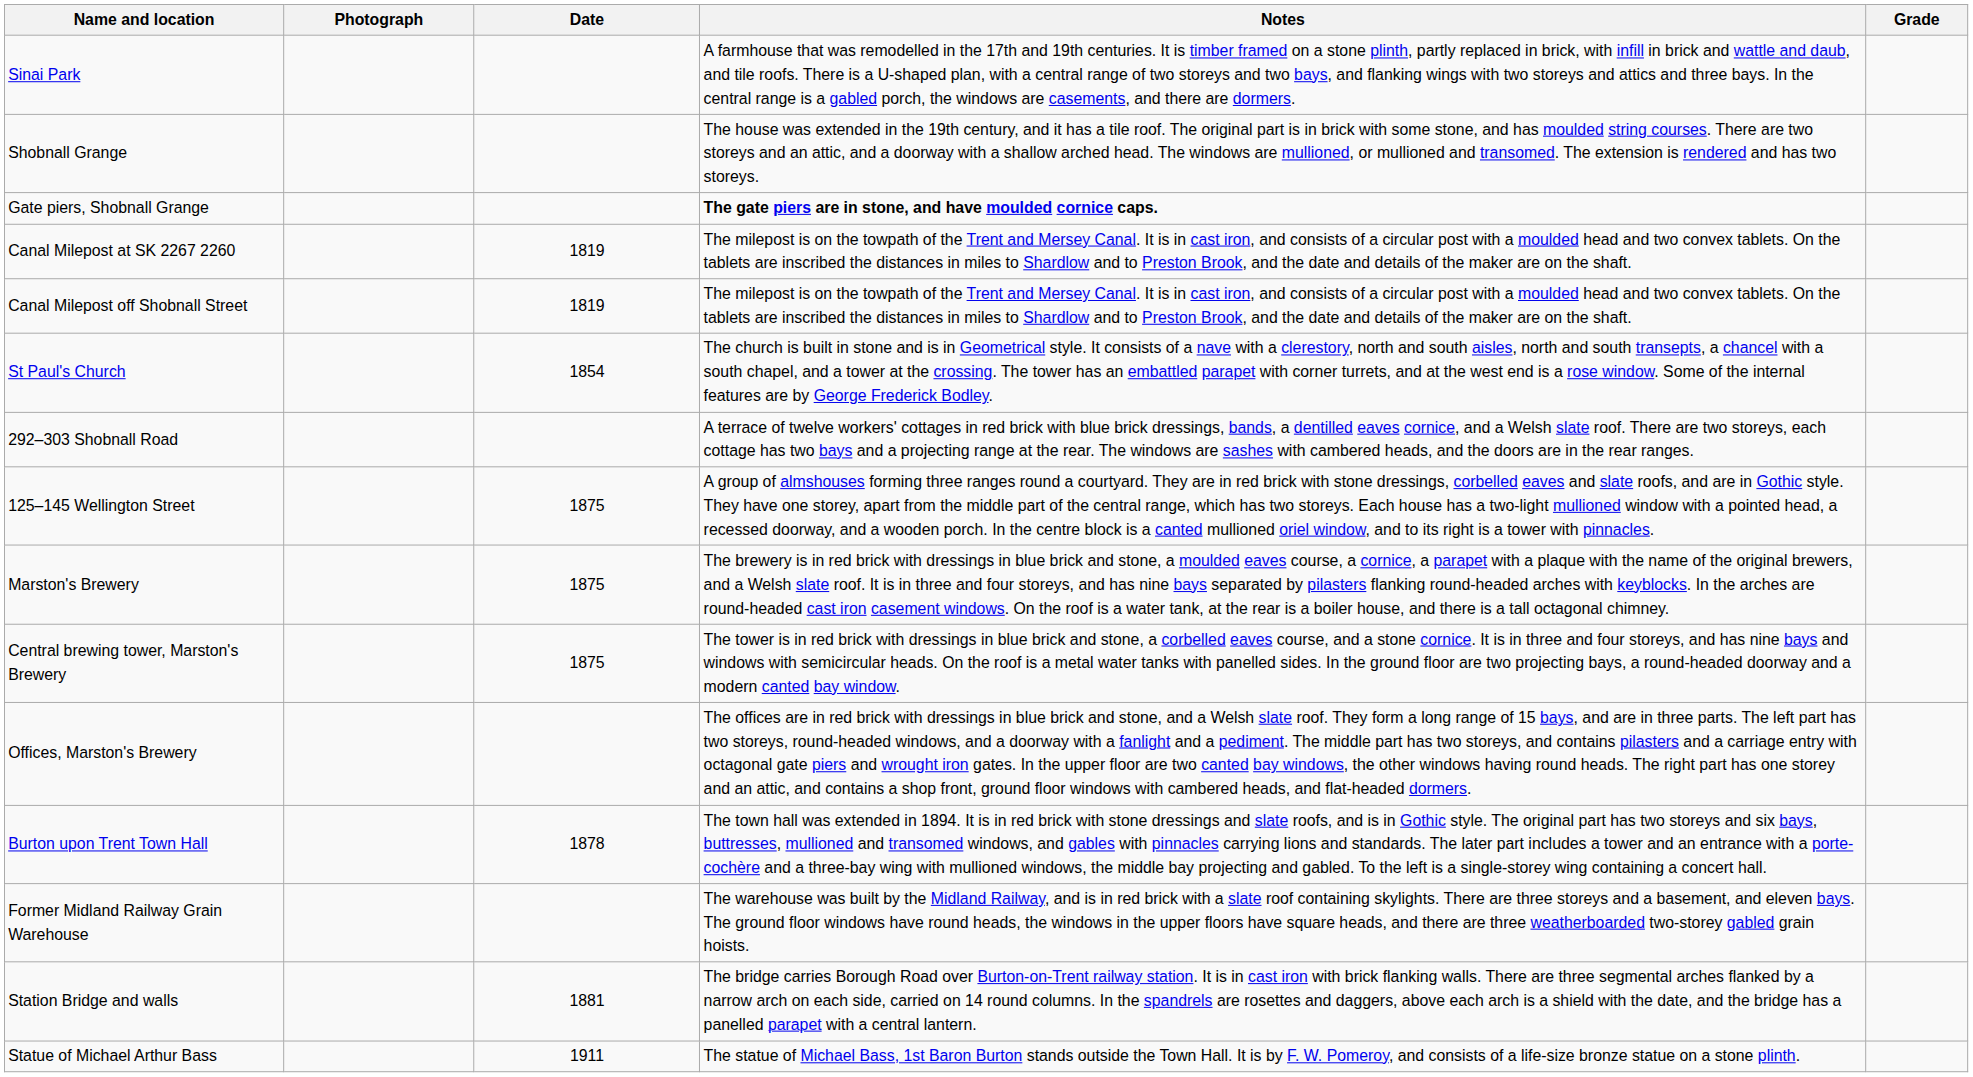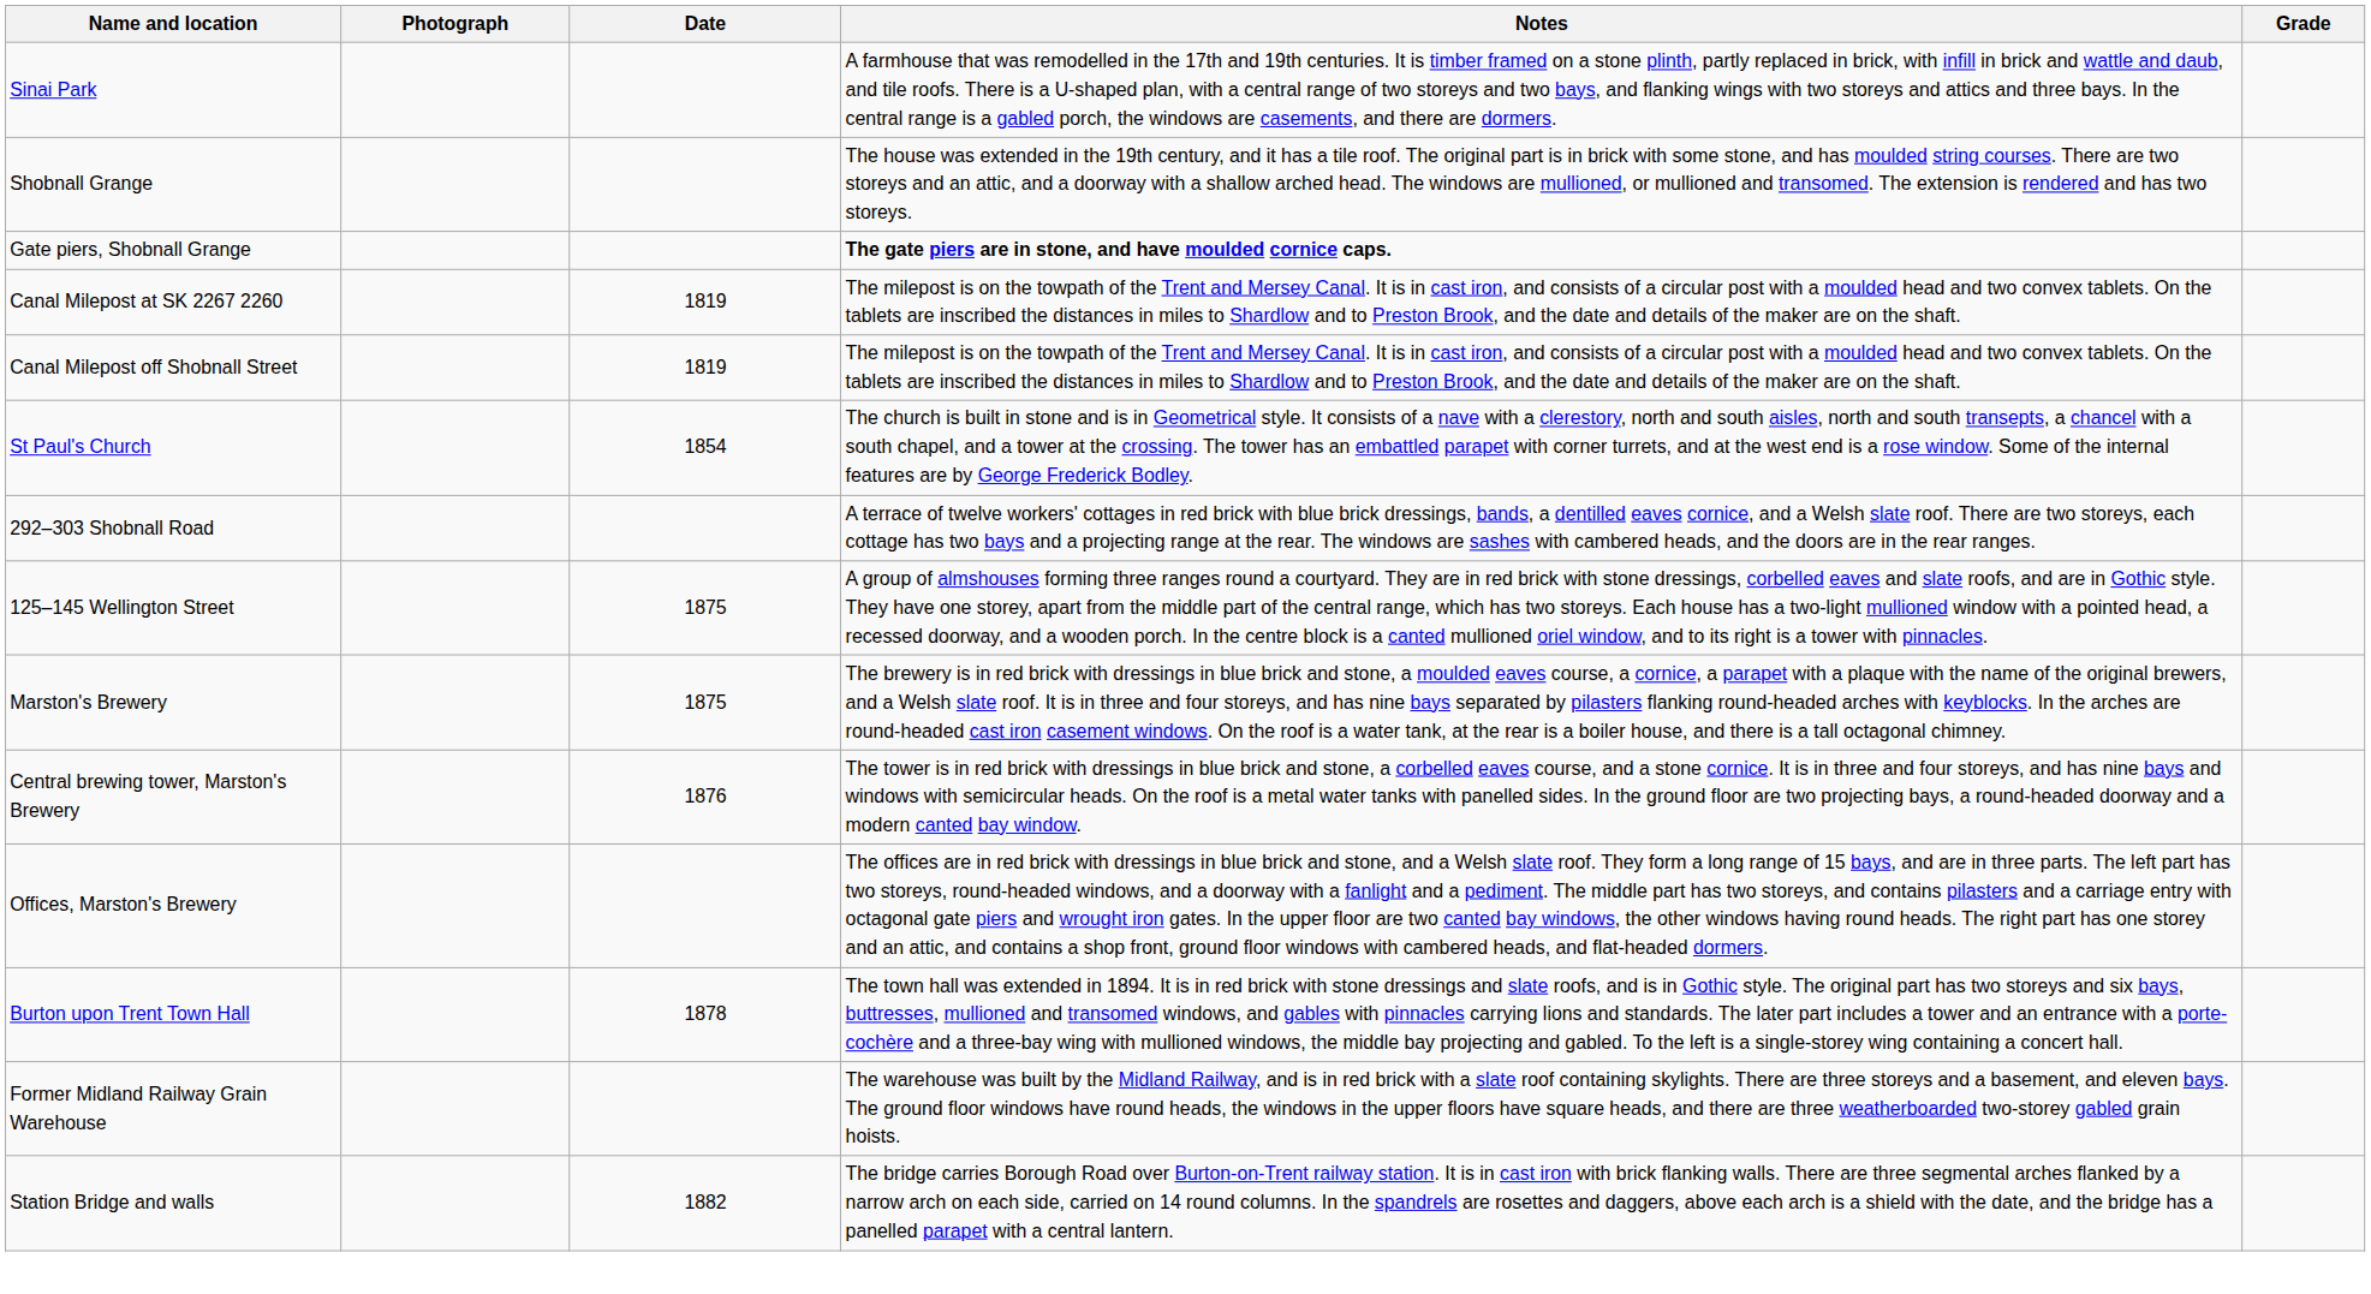 <table class="wikitable sortable plainrowheaders" style="width:100%; border:0; text-align:left; line-height:150%;">
 <tr>
 <th scope="col"  style="width:150px">Name and location</th>
 <th scope="col"  style="width:100px" class="unsortable">Photograph</th>
 <th scope="col"  style="width:120px">Date</th>
 <th scope="col"  style="width:650px" class="unsortable">Notes</th>
 <th scope="col"  style="width:50px">Grade</th>
 </tr>
 <tr>
 <td><a href='#'>Sinai Park</a><br><small></small></td>
 <td></td>
 <td align="center"></td>
 <td>A farmhouse that was remodelled in the 17th and 19th centuries.  It is <a href='#'>timber framed</a> on a stone <a href='#'>plinth</a>, partly replaced in brick, with <a href='#'>infill</a> in brick and <a href='#'>wattle and daub</a>, and tile roofs.  There is a U-shaped plan, with a central range of two storeys and two <a href='#'>bays</a>, and flanking wings with two storeys and attics and three bays.  In the central range is a <a href='#'>gabled</a> porch, the windows are <a href='#'>casements</a>, and there are <a href='#'>dormers</a>.</td>
 <td align="center" ></td>
 </tr>
 <tr>
 <td>Shobnall Grange<br><small></small></td>
 <td></td>
 <td align="center"></td>
 <td>The house was extended in the 19th century, and it has a tile roof.  The original part is in brick with some stone, and has <a href='#'>moulded</a> <a href='#'>string courses</a>.  There are two storeys and an attic, and a doorway with a shallow arched head.  The windows are <a href='#'>mullioned</a>, or mullioned and <a href='#'>transomed</a>.  The extension is <a href='#'>rendered</a> and has two storeys.</td>
 <td align="center" ></td>
 </tr>
 <tr>
 <td>Gate piers, Shobnall Grange<br><small></small></td>
 <td></td>
 <td align="center"></td>
 <td><strong>The gate <a href='#'>piers</a> are in stone, and have <a href='#'>moulded</a> <a href='#'>cornice</a> caps.</strong></td>
 <td align="center" ></td>
 </tr>
 <tr>
 <td>Canal Milepost at SK 2267 2260<br><small></small></td>
 <td></td>
 <td align="center">1819</td>
 <td>The milepost is on the towpath of the <a href='#'>Trent and Mersey Canal</a>.  It is in <a href='#'>cast iron</a>, and consists of a circular post with a <a href='#'>moulded</a> head and two convex tablets.  On the tablets are inscribed the distances in miles to <a href='#'>Shardlow</a> and to <a href='#'>Preston Brook</a>, and the date and details of the maker are on the shaft.</td>
 <td align="center" ></td>
 </tr>
 <tr>
 <td>Canal Milepost off Shobnall Street<br><small></small></td>
 <td></td>
 <td align="center">1819</td>
 <td>The milepost is on the towpath of the <a href='#'>Trent and Mersey Canal</a>.  It is in <a href='#'>cast iron</a>, and consists of a circular post with a <a href='#'>moulded</a> head and two convex tablets.  On the tablets are inscribed the distances in miles to <a href='#'>Shardlow</a> and to <a href='#'>Preston Brook</a>, and the date and details of the maker are on the shaft.</td>
 <td align="center" ></td>
 </tr>
 <tr>
 <td><a href='#'>St Paul's Church</a><br><small></small></td>
 <td></td>
 <td align="center">1854</td>
 <td>The church is built in stone and is in <a href='#'>Geometrical</a> style.  It consists of a <a href='#'>nave</a> with a <a href='#'>clerestory</a>, north and south <a href='#'>aisles</a>, north and south <a href='#'>transepts</a>, a <a href='#'>chancel</a> with a south chapel, and a tower at the <a href='#'>crossing</a>.  The tower has an <a href='#'>embattled</a> <a href='#'>parapet</a> with corner turrets, and at the west end is a <a href='#'>rose window</a>.  Some of the internal features are by <a href='#'>George Frederick Bodley</a>.</td>
 <td align="center" ></td>
 </tr>
 <tr>
 <td>292–303 Shobnall Road<br><small></small></td>
 <td></td>
 <td align="center"></td>
 <td>A terrace of twelve workers' cottages in red brick with blue brick dressings, <a href='#'>bands</a>, a <a href='#'>dentilled</a> <a href='#'>eaves</a> <a href='#'>cornice</a>, and a Welsh <a href='#'>slate</a> roof.  There are two storeys, each cottage has two <a href='#'>bays</a> and a projecting range at the rear.  The windows are <a href='#'>sashes</a> with cambered heads, and the doors are in the rear ranges.</td>
 <td align="center" ></td>
 </tr>
 <tr>
 <td>125–145 Wellington Street<br><small></small></td>
 <td></td>
 <td align="center">1875</td>
 <td>A group of <a href='#'>almshouses</a> forming three ranges round a courtyard.  They are in red brick with stone dressings, <a href='#'>corbelled</a> <a href='#'>eaves</a> and <a href='#'>slate</a> roofs, and are in <a href='#'>Gothic</a> style.  They have one storey, apart from the middle part of the central range, which has two storeys.  Each house has a two-light <a href='#'>mullioned</a> window with a pointed head, a recessed doorway, and a wooden porch.  In the centre block is a <a href='#'>canted</a> mullioned <a href='#'>oriel window</a>, and to its right is a tower with <a href='#'>pinnacles</a>.</td>
 <td align="center" ></td>
 </tr>
 <tr>
 <td>Marston's Brewery<br><small></small></td>
 <td></td>
 <td align="center">1875</td>
 <td>The brewery is in red brick with dressings in blue brick and stone, a <a href='#'>moulded</a> <a href='#'>eaves</a> course, a <a href='#'>cornice</a>, a <a href='#'>parapet</a> with a plaque with the name of the original brewers, and a Welsh <a href='#'>slate</a> roof.  It is in three and four storeys, and has nine <a href='#'>bays</a> separated by <a href='#'>pilasters</a> flanking round-headed arches with <a href='#'>keyblocks</a>.  In the arches are round-headed <a href='#'>cast iron</a> <a href='#'>casement windows</a>.  On the roof is a water tank, at the rear is a boiler house, and there is a tall octagonal chimney.</td>
 <td align="center" ></td>
 </tr>
 <tr>
 <td>Central brewing tower, Marston's Brewery<br><small></small></td>
 <td></td>
-<td align="center">1875</td>
+<td align="center">1876</td>
 <td>The tower is in red brick with dressings in blue brick and stone, a <a href='#'>corbelled</a> <a href='#'>eaves</a> course, and a stone <a href='#'>cornice</a>.  It is in three and four storeys, and has nine <a href='#'>bays</a> and windows with semicircular heads.  On the roof is a metal water tanks with panelled sides.  In the ground floor are two projecting bays, a round-headed doorway and a modern <a href='#'>canted</a> <a href='#'>bay window</a>.</td>
 <td align="center" ></td>
 </tr>
 <tr>
 <td>Offices, Marston's Brewery<br><small></small></td>
 <td></td>
 <td align="center"></td>
 <td>The offices are in red brick with dressings in blue brick and stone, and a Welsh <a href='#'>slate</a> roof.  They form a long range of 15 <a href='#'>bays</a>, and are in three parts.  The left part has two storeys, round-headed windows, and a doorway with a <a href='#'>fanlight</a> and a <a href='#'>pediment</a>.  The middle part has two storeys, and contains <a href='#'>pilasters</a> and a carriage entry with octagonal gate <a href='#'>piers</a> and <a href='#'>wrought iron</a> gates.  In the upper floor are two <a href='#'>canted</a> <a href='#'>bay windows</a>, the other windows having round heads.  The right part has one storey and an attic, and contains a shop front, ground floor windows with cambered heads, and flat-headed <a href='#'>dormers</a>.</td>
 <td align="center" ></td>
 </tr>
 <tr>
 <td><a href='#'>Burton upon Trent Town Hall</a><br><small></small></td>
 <td></td>
 <td align="center">1878</td>
 <td>The town hall was extended in 1894.  It is in red brick with stone dressings and <a href='#'>slate</a> roofs, and is in  <a href='#'>Gothic</a> style.  The original part has two storeys and six <a href='#'>bays</a>, <a href='#'>buttresses</a>, <a href='#'>mullioned</a> and <a href='#'>transomed</a> windows, and <a href='#'>gables</a> with <a href='#'>pinnacles</a> carrying lions and standards.  The later part includes a tower and an entrance with a <a href='#'>porte-cochère</a> and a three-bay wing with mullioned windows, the middle bay projecting and gabled.  To the left is a single-storey wing containing a concert hall.</td>
 <td align="center" ></td>
 </tr>
 <tr>
 <td>Former Midland Railway Grain Warehouse<br><small></small></td>
 <td></td>
 <td align="center"></td>
 <td>The warehouse was built by the <a href='#'>Midland Railway</a>, and is in red brick with a <a href='#'>slate</a> roof containing skylights.  There are three storeys and a basement, and eleven <a href='#'>bays</a>.  The ground floor windows have round heads, the windows in the upper floors have square heads, and there are three <a href='#'>weatherboarded</a> two-storey <a href='#'>gabled</a> grain hoists.</td>
 <td align="center" ></td>
 </tr>
 <tr>
 <td>Station Bridge and walls<br><small></small></td>
 <td></td>
-<td align="center">1881</td>
+<td align="center">1882</td>
 <td>The bridge carries Borough Road over <a href='#'>Burton-on-Trent railway station</a>.  It is in <a href='#'>cast iron</a> with brick flanking walls.  There are three segmental arches flanked by a narrow arch on each side, carried on 14 round columns.  In the <a href='#'>spandrels</a> are rosettes and daggers, above each arch is a shield with the date, and the bridge has a panelled <a href='#'>parapet</a> with a central lantern.</td>
-<td align="center" ></td>
-</tr>
-<tr>
-<td>Statue of Michael Arthur Bass<br><small></small></td>
-<td></td>
-<td align="center">1911</td>
-<td>The statue of <a href='#'>Michael Bass, 1st Baron Burton</a> stands outside the Town Hall.  It is by <a href='#'>F. W. Pomeroy</a>, and consists of a life-size bronze statue on a stone <a href='#'>plinth</a>.</td>
 <td align="center" ></td>
 </tr>
 <tr>
 </tr>
 </table>
